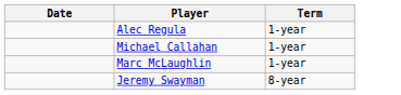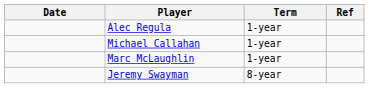 <table class="wikitable">
 <tr>
 <th style="width: 10em;">Date</th>
 <th style="width: 14em;">Player</th>
 <th style="min-width: 8em;">Term</th>
+<th style="width: 3.5em;">Ref</th>
 </tr>
 <tr>
 <td></td>
 <td><a href='#'>Alec Regula</a></td>
 <td>1-year</td>
+<td></td>
 </tr>
 <tr>
 <td></td>
 <td><a href='#'>Michael Callahan</a></td>
 <td>1-year</td>
+<td></td>
 </tr>
 <tr>
 <td></td>
 <td><a href='#'>Marc McLaughlin</a></td>
 <td>1-year</td>
+<td></td>
 </tr>
 <tr>
 <td></td>
 <td><a href='#'>Jeremy Swayman</a></td>
 <td>8-year</td>
+<td></td>
 </tr>
 </table>
